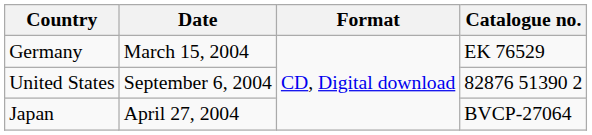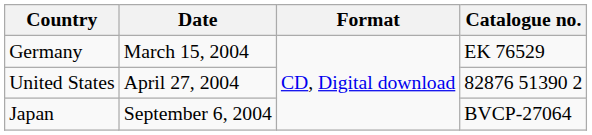 <table class="wikitable">
 <tr>
 <th>Country</th>
 <th>Date</th>
 <th>Format</th>
 <th>Catalogue no.</th>
 </tr>
 <tr>
 <td>Germany</td>
 <td>March 15, 2004</td>
 <td rowspan=3><a href='#'>CD</a>, <a href='#'>Digital download</a></td>
 <td>EK 76529</td>
 </tr>
 <tr>
 <td>United States</td>
-<td>September 6, 2004</td>
+<td>April 27, 2004</td>
 <td>82876 51390 2</td>
 </tr>
 <tr>
 <td>Japan</td>
-<td>April 27, 2004</td>
+<td>September 6, 2004</td>
 <td>BVCP-27064</td>
 </tr>
 </table>
